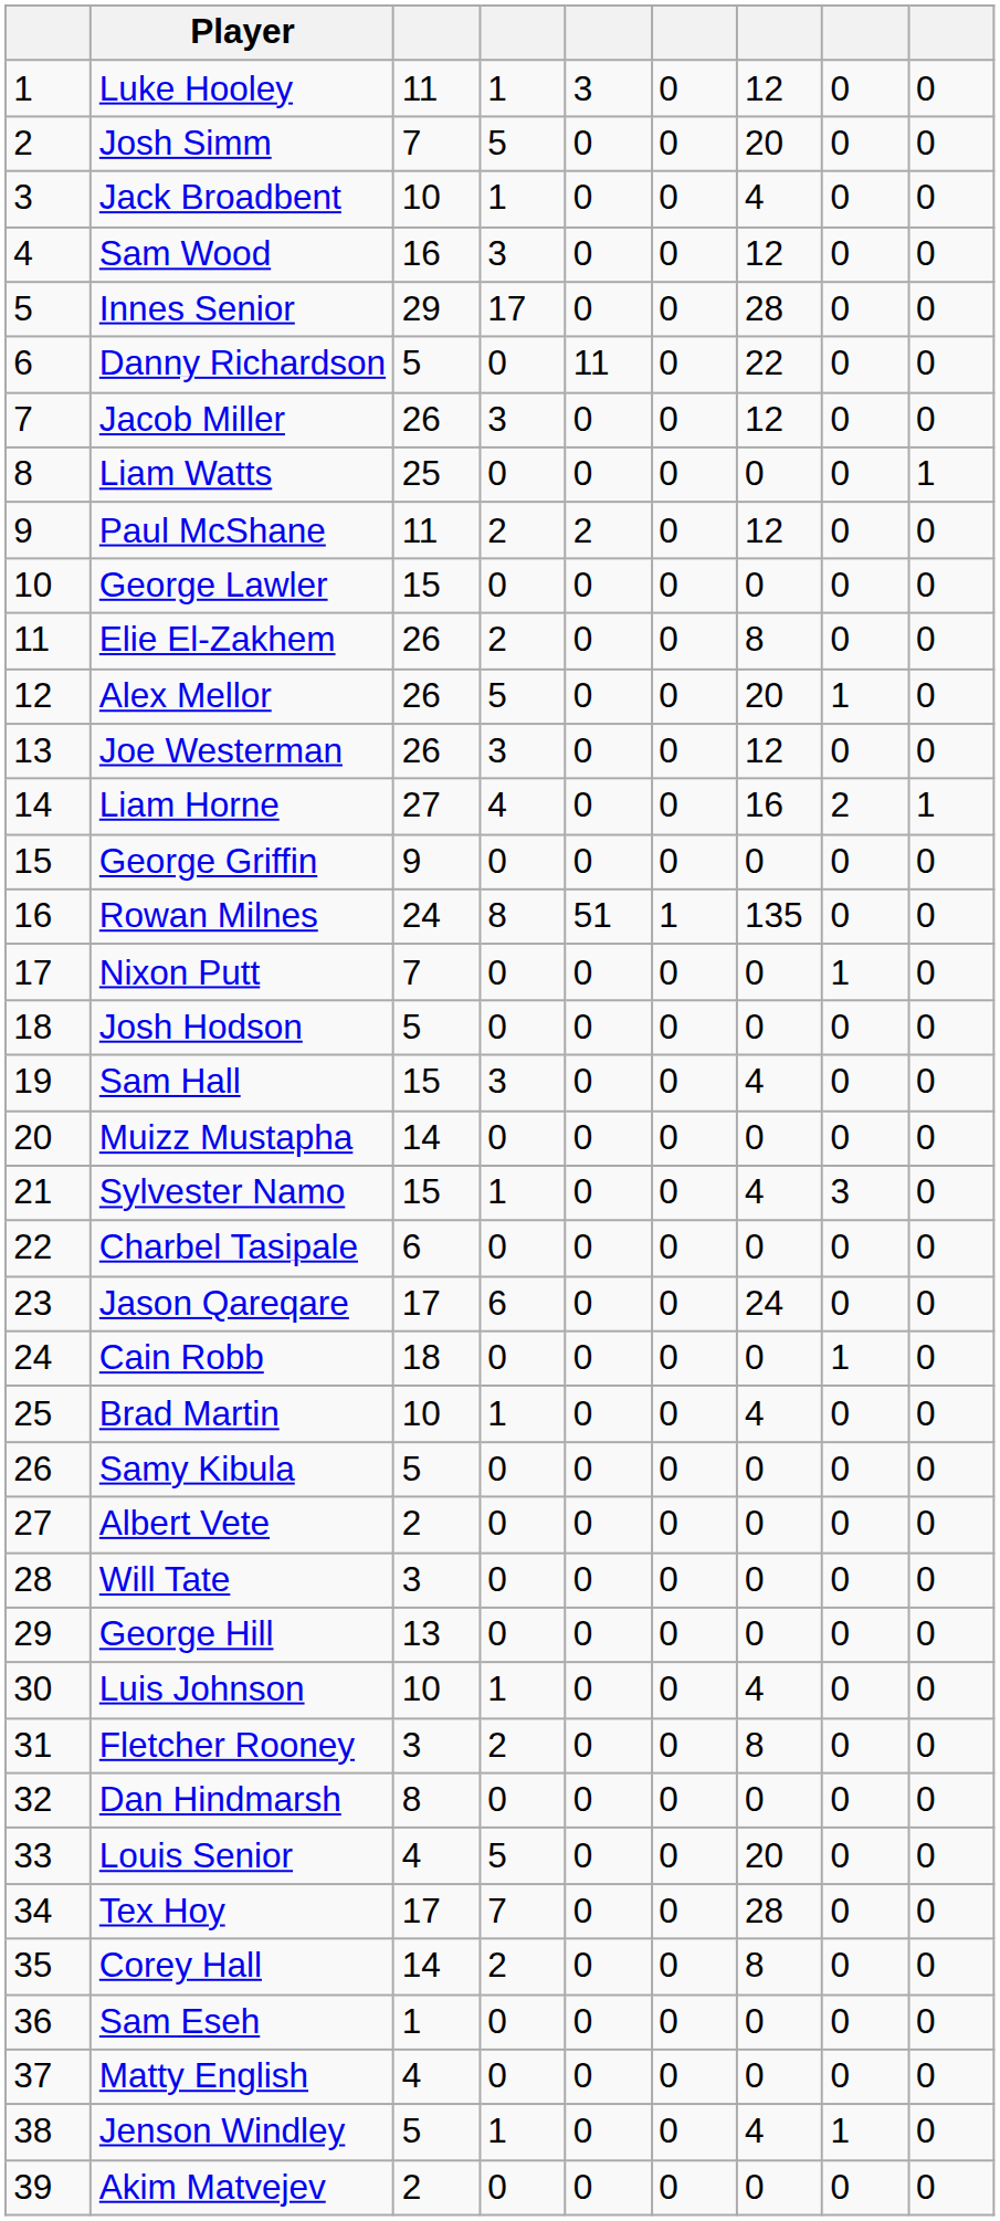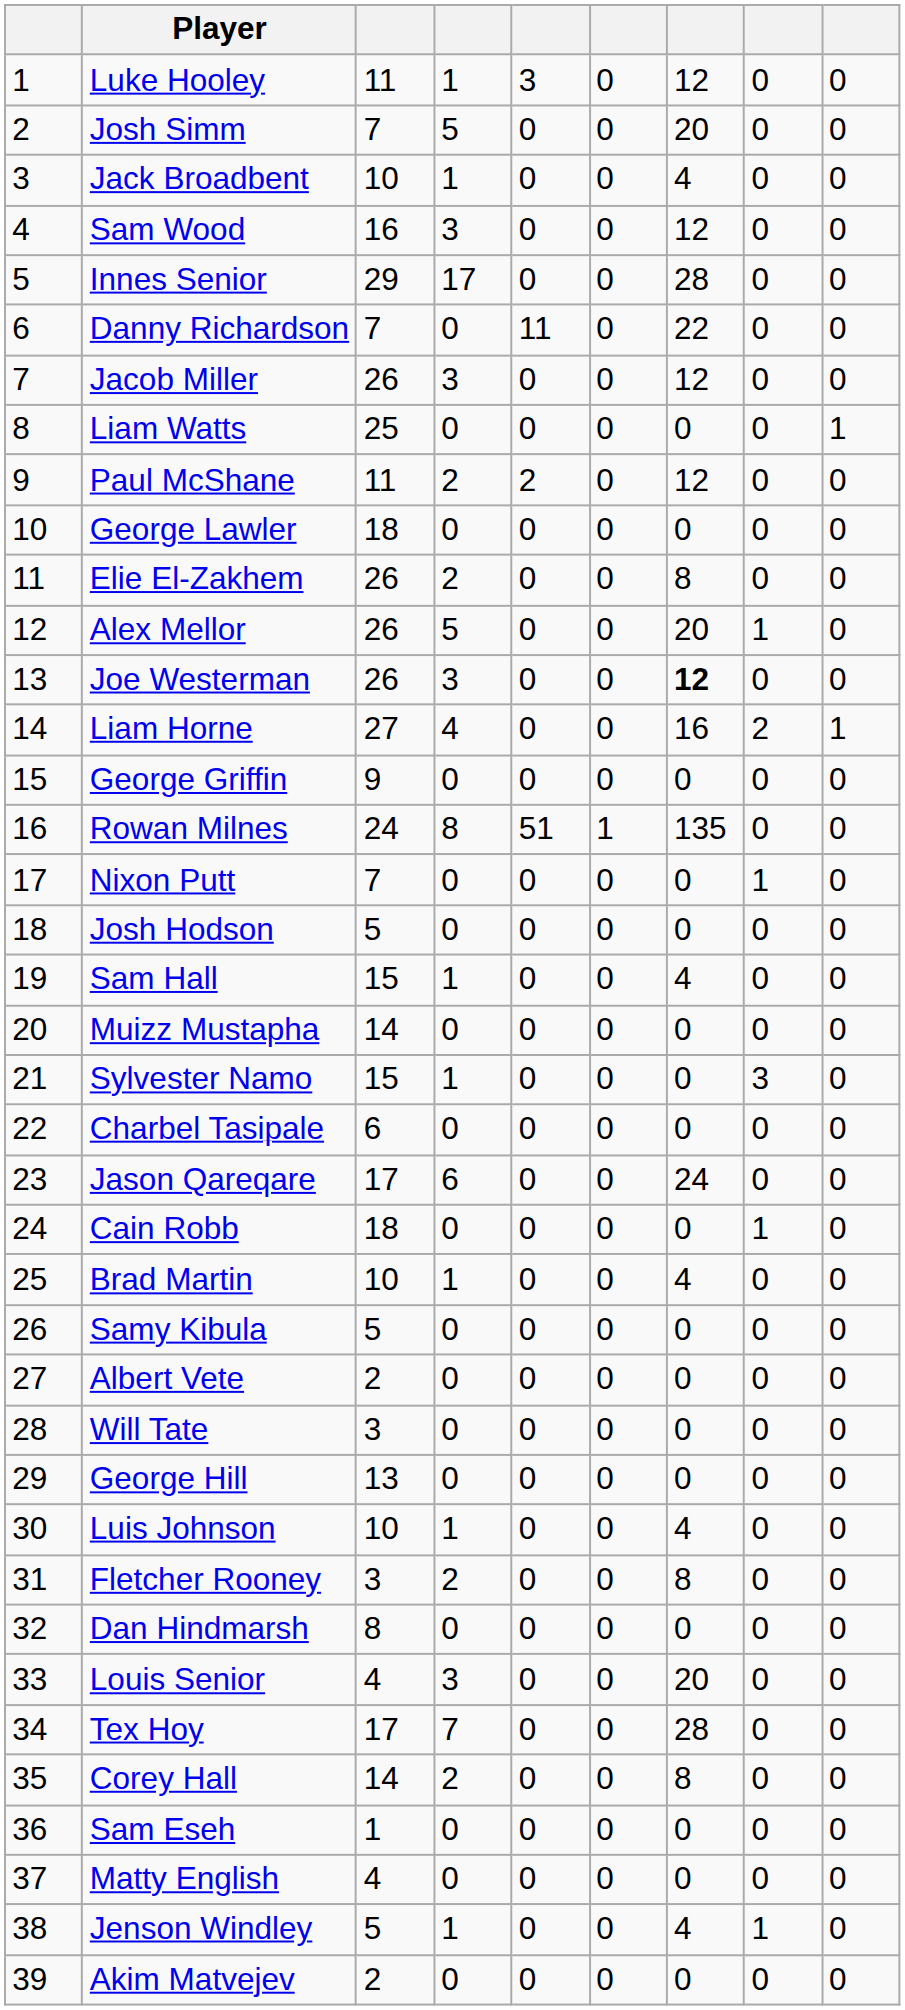 <table class="wikitable sortable defaultcenter col2left">
 <tr>
 <th style="width:2em;"></th>
 <th>Player</th>
 <th style="width:2em;"></th>
 <th style="width:2em;"></th>
 <th style="width:2em;"></th>
 <th style="width:2em;"></th>
 <th style="width:2em;"></th>
 <th style="width:2em;"></th>
 <th style="width:2em;"></th>
 </tr>
 <tr>
 <td>1</td>
 <td> <a href='#'>Luke Hooley</a></td>
 <td>11</td>
 <td>1</td>
 <td>3</td>
 <td>0</td>
 <td>12</td>
 <td>0</td>
 <td>0</td>
 </tr>
 <tr>
 <td>2</td>
 <td> <a href='#'>Josh Simm</a></td>
 <td>7</td>
 <td>5</td>
 <td>0</td>
 <td>0</td>
 <td>20</td>
 <td>0</td>
 <td>0</td>
 </tr>
 <tr>
 <td>3</td>
 <td> <a href='#'>Jack Broadbent</a></td>
 <td>10</td>
 <td>1</td>
 <td>0</td>
 <td>0</td>
 <td>4</td>
 <td>0</td>
 <td>0</td>
 </tr>
 <tr>
 <td>4</td>
 <td> <a href='#'>Sam Wood</a></td>
 <td>16</td>
 <td>3</td>
 <td>0</td>
 <td>0</td>
 <td>12</td>
 <td>0</td>
 <td>0</td>
 </tr>
 <tr>
 <td>5</td>
 <td> <a href='#'>Innes Senior</a></td>
 <td>29</td>
 <td>17</td>
 <td>0</td>
 <td>0</td>
 <td>28</td>
 <td>0</td>
 <td>0</td>
 </tr>
 <tr>
 <td>6</td>
 <td> <a href='#'>Danny Richardson</a></td>
-<td>5</td>
+<td>7</td>
 <td>0</td>
 <td>11</td>
 <td>0</td>
 <td>22</td>
 <td>0</td>
 <td>0</td>
 </tr>
 <tr>
 <td>7</td>
 <td> <a href='#'>Jacob Miller</a></td>
 <td>26</td>
 <td>3</td>
 <td>0</td>
 <td>0</td>
 <td>12</td>
 <td>0</td>
 <td>0</td>
 </tr>
 <tr>
 <td>8</td>
 <td> <a href='#'>Liam Watts</a></td>
 <td>25</td>
 <td>0</td>
 <td>0</td>
 <td>0</td>
 <td>0</td>
 <td>0</td>
 <td>1</td>
 </tr>
 <tr>
 <td>9</td>
 <td> <a href='#'>Paul McShane</a></td>
 <td>11</td>
 <td>2</td>
 <td>2</td>
 <td>0</td>
 <td>12</td>
 <td>0</td>
 <td>0</td>
 </tr>
 <tr>
 <td>10</td>
 <td> <a href='#'>George Lawler</a></td>
-<td>15</td>
+<td>18</td>
 <td>0</td>
 <td>0</td>
 <td>0</td>
 <td>0</td>
 <td>0</td>
 <td>0</td>
 </tr>
 <tr>
 <td>11</td>
 <td> <a href='#'>Elie El-Zakhem</a></td>
 <td>26</td>
 <td>2</td>
 <td>0</td>
 <td>0</td>
 <td>8</td>
 <td>0</td>
 <td>0</td>
 </tr>
 <tr>
 <td>12</td>
 <td> <a href='#'>Alex Mellor</a></td>
 <td>26</td>
 <td>5</td>
 <td>0</td>
 <td>0</td>
 <td>20</td>
 <td>1</td>
 <td>0</td>
 </tr>
 <tr>
 <td>13</td>
 <td> <a href='#'>Joe Westerman</a></td>
 <td>26</td>
 <td>3</td>
 <td>0</td>
 <td>0</td>
-<td>12</td>
+<td><strong>12</strong></td>
 <td>0</td>
 <td>0</td>
 </tr>
 <tr>
 <td>14</td>
 <td> <a href='#'>Liam Horne</a></td>
 <td>27</td>
 <td>4</td>
 <td>0</td>
 <td>0</td>
 <td>16</td>
 <td>2</td>
 <td>1</td>
 </tr>
 <tr>
 <td>15</td>
 <td> <a href='#'>George Griffin</a></td>
 <td>9</td>
 <td>0</td>
 <td>0</td>
 <td>0</td>
 <td>0</td>
 <td>0</td>
 <td>0</td>
 </tr>
 <tr>
 <td>16</td>
 <td> <a href='#'>Rowan Milnes</a></td>
 <td>24</td>
 <td>8</td>
 <td>51</td>
 <td>1</td>
 <td>135</td>
 <td>0</td>
 <td>0</td>
 </tr>
 <tr>
 <td>17</td>
 <td> <a href='#'>Nixon Putt</a></td>
 <td>7</td>
 <td>0</td>
 <td>0</td>
 <td>0</td>
 <td>0</td>
 <td>1</td>
 <td>0</td>
 </tr>
 <tr>
 <td>18</td>
 <td> <a href='#'>Josh Hodson</a></td>
 <td>5</td>
 <td>0</td>
 <td>0</td>
 <td>0</td>
 <td>0</td>
 <td>0</td>
 <td>0</td>
 </tr>
 <tr>
 <td>19</td>
 <td> <a href='#'>Sam Hall</a></td>
 <td>15</td>
-<td>3</td>
+<td>1</td>
 <td>0</td>
 <td>0</td>
 <td>4</td>
 <td>0</td>
 <td>0</td>
 </tr>
 <tr>
 <td>20</td>
 <td> <a href='#'>Muizz Mustapha</a></td>
 <td>14</td>
 <td>0</td>
 <td>0</td>
 <td>0</td>
 <td>0</td>
 <td>0</td>
 <td>0</td>
 </tr>
 <tr>
 <td>21</td>
 <td> <a href='#'>Sylvester Namo</a></td>
 <td>15</td>
 <td>1</td>
 <td>0</td>
 <td>0</td>
-<td>4</td>
+<td>0</td>
 <td>3</td>
 <td>0</td>
 </tr>
 <tr>
 <td>22</td>
 <td> <a href='#'>Charbel Tasipale</a></td>
 <td>6</td>
 <td>0</td>
 <td>0</td>
 <td>0</td>
 <td>0</td>
 <td>0</td>
 <td>0</td>
 </tr>
 <tr>
 <td>23</td>
 <td> <a href='#'>Jason Qareqare</a></td>
 <td>17</td>
 <td>6</td>
 <td>0</td>
 <td>0</td>
 <td>24</td>
 <td>0</td>
 <td>0</td>
 </tr>
 <tr>
 <td>24</td>
 <td> <a href='#'>Cain Robb</a></td>
 <td>18</td>
 <td>0</td>
 <td>0</td>
 <td>0</td>
 <td>0</td>
 <td>1</td>
 <td>0</td>
 </tr>
 <tr>
 <td>25</td>
 <td> <a href='#'>Brad Martin</a></td>
 <td>10</td>
 <td>1</td>
 <td>0</td>
 <td>0</td>
 <td>4</td>
 <td>0</td>
 <td>0</td>
 </tr>
 <tr>
 <td>26</td>
 <td> <a href='#'>Samy Kibula</a></td>
 <td>5</td>
 <td>0</td>
 <td>0</td>
 <td>0</td>
 <td>0</td>
 <td>0</td>
 <td>0</td>
 </tr>
 <tr>
 <td>27</td>
 <td> <a href='#'>Albert Vete</a></td>
 <td>2</td>
 <td>0</td>
 <td>0</td>
 <td>0</td>
 <td>0</td>
 <td>0</td>
 <td>0</td>
 </tr>
 <tr>
 <td>28</td>
 <td> <a href='#'>Will Tate</a></td>
 <td>3</td>
 <td>0</td>
 <td>0</td>
 <td>0</td>
 <td>0</td>
 <td>0</td>
 <td>0</td>
 </tr>
 <tr>
 <td>29</td>
 <td> <a href='#'>George Hill</a></td>
 <td>13</td>
 <td>0</td>
 <td>0</td>
 <td>0</td>
 <td>0</td>
 <td>0</td>
 <td>0</td>
 </tr>
 <tr>
 <td>30</td>
 <td> <a href='#'>Luis Johnson</a></td>
 <td>10</td>
 <td>1</td>
 <td>0</td>
 <td>0</td>
 <td>4</td>
 <td>0</td>
 <td>0</td>
 </tr>
 <tr>
 <td>31</td>
 <td> <a href='#'>Fletcher Rooney</a></td>
 <td>3</td>
 <td>2</td>
 <td>0</td>
 <td>0</td>
 <td>8</td>
 <td>0</td>
 <td>0</td>
 </tr>
 <tr>
 <td>32</td>
 <td> <a href='#'>Dan Hindmarsh</a></td>
 <td>8</td>
 <td>0</td>
 <td>0</td>
 <td>0</td>
 <td>0</td>
 <td>0</td>
 <td>0</td>
 </tr>
 <tr>
 <td>33</td>
 <td> <a href='#'>Louis Senior</a></td>
 <td>4</td>
-<td>5</td>
+<td>3</td>
 <td>0</td>
 <td>0</td>
 <td>20</td>
 <td>0</td>
 <td>0</td>
 </tr>
 <tr>
 <td>34</td>
 <td> <a href='#'>Tex Hoy</a></td>
 <td>17</td>
 <td>7</td>
 <td>0</td>
 <td>0</td>
 <td>28</td>
 <td>0</td>
 <td>0</td>
 </tr>
 <tr>
 <td>35</td>
 <td> <a href='#'>Corey Hall</a></td>
 <td>14</td>
 <td>2</td>
 <td>0</td>
 <td>0</td>
 <td>8</td>
 <td>0</td>
 <td>0</td>
 </tr>
 <tr>
 <td>36</td>
 <td> <a href='#'>Sam Eseh</a></td>
 <td>1</td>
 <td>0</td>
 <td>0</td>
 <td>0</td>
 <td>0</td>
 <td>0</td>
 <td>0</td>
 </tr>
 <tr>
 <td>37</td>
 <td> <a href='#'>Matty English</a></td>
 <td>4</td>
 <td>0</td>
 <td>0</td>
 <td>0</td>
 <td>0</td>
 <td>0</td>
 <td>0</td>
 </tr>
 <tr>
 <td>38</td>
 <td> <a href='#'>Jenson Windley</a></td>
 <td>5</td>
 <td>1</td>
 <td>0</td>
 <td>0</td>
 <td>4</td>
 <td>1</td>
 <td>0</td>
 </tr>
 <tr>
 <td>39</td>
 <td> <a href='#'>Akim Matvejev</a></td>
 <td>2</td>
 <td>0</td>
 <td>0</td>
 <td>0</td>
 <td>0</td>
 <td>0</td>
 <td>0</td>
 </tr>
 </table>
